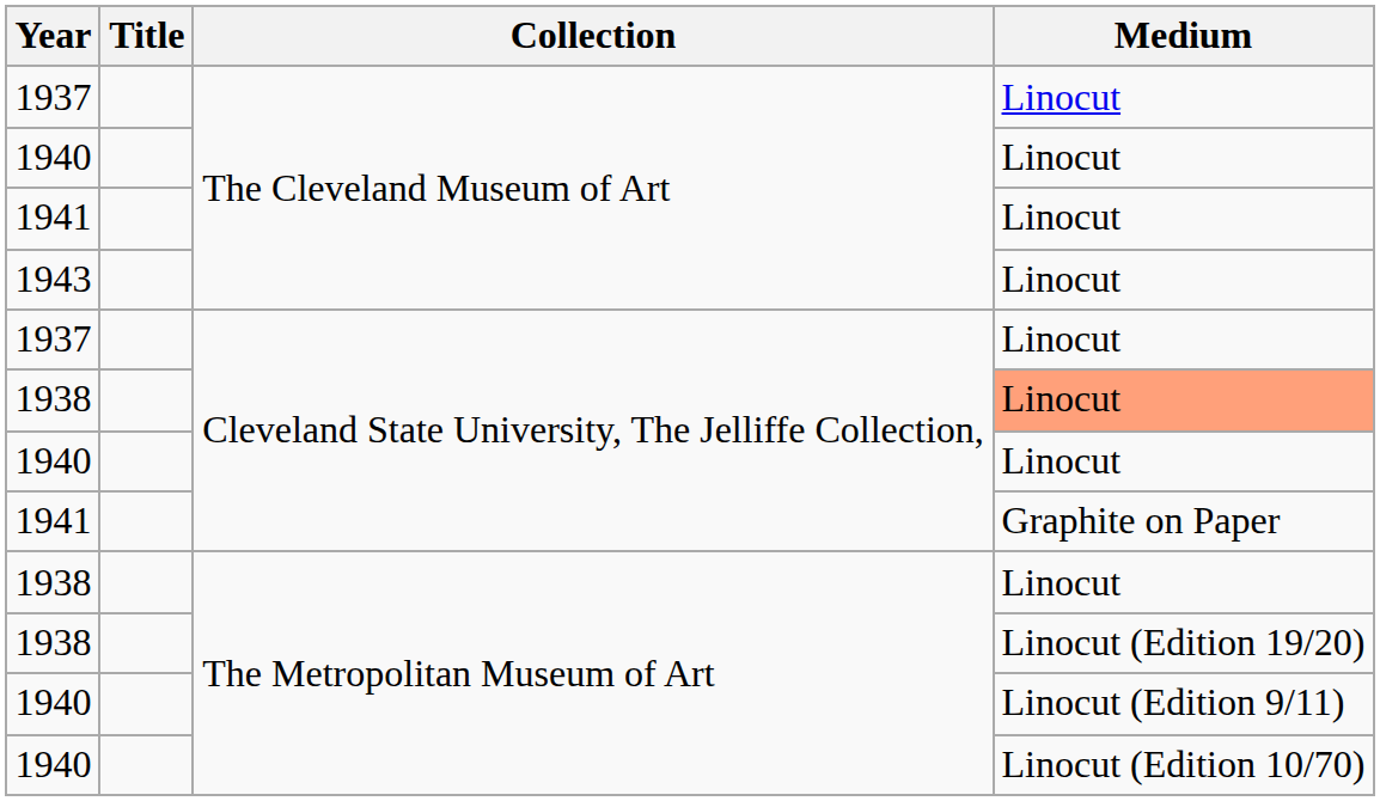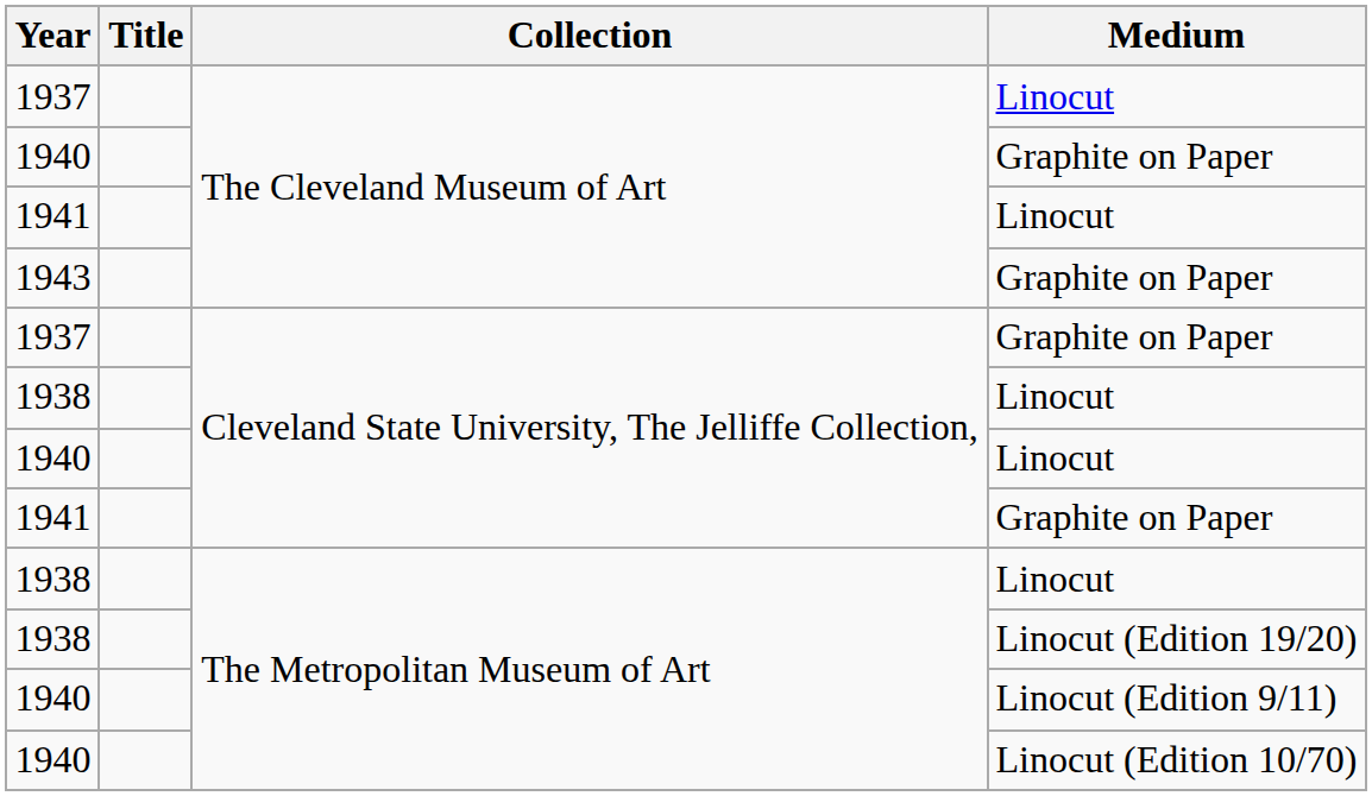 <table class="wikitable">
 <tr>
 <th>Year</th>
 <th>Title</th>
 <th>Collection</th>
 <th>Medium</th>
 </tr>
 <tr>
 <td>1937</td>
 <td><em></em></td>
 <td rowspan="4">The Cleveland Museum of Art</td>
 <td><a href='#'>Linocut</a></td>
 </tr>
 <tr>
 <td>1940</td>
 <td><em></em></td>
-<td>Linocut</td>
+<td>Graphite on Paper</td>
 </tr>
 <tr>
 <td>1941</td>
 <td><em></em></td>
 <td>Linocut</td>
 </tr>
 <tr>
 <td>1943</td>
 <td><em></em></td>
-<td>Linocut</td>
+<td>Graphite on Paper</td>
 </tr>
 <tr>
 <td>1937</td>
 <td><em></em></td>
 <td rowspan="4">Cleveland State University, The Jelliffe Collection,<br></td>
-<td>Linocut</td>
+<td>Graphite on Paper</td>
 </tr>
 <tr>
 <td>1938</td>
 <td><em></em></td>
-<td style="background: lightsalmon;">Linocut</td>
+<td>Linocut</td>
 </tr>
 <tr>
 <td>1940</td>
 <td><em></em></td>
 <td>Linocut</td>
 </tr>
 <tr>
 <td>1941</td>
 <td><em></em></td>
 <td>Graphite on Paper</td>
 </tr>
 <tr>
 <td>1938</td>
 <td><em></em></td>
 <td rowspan="4">The Metropolitan Museum of Art</td>
 <td>Linocut</td>
 </tr>
 <tr>
 <td>1938</td>
 <td><em></em></td>
 <td>Linocut (Edition 19/20)</td>
 </tr>
 <tr>
 <td>1940</td>
 <td><em></em></td>
 <td>Linocut (Edition 9/11)</td>
 </tr>
 <tr>
 <td>1940</td>
 <td><em></em></td>
 <td>Linocut (Edition 10/70)</td>
 </tr>
 </table>
